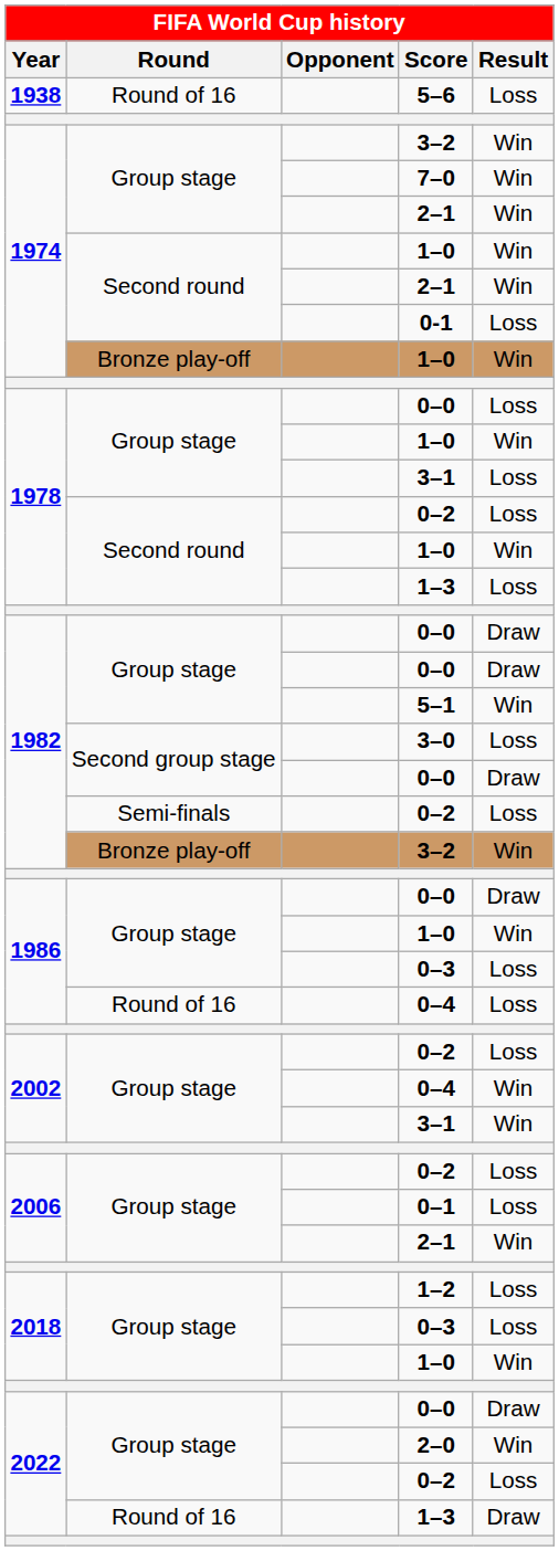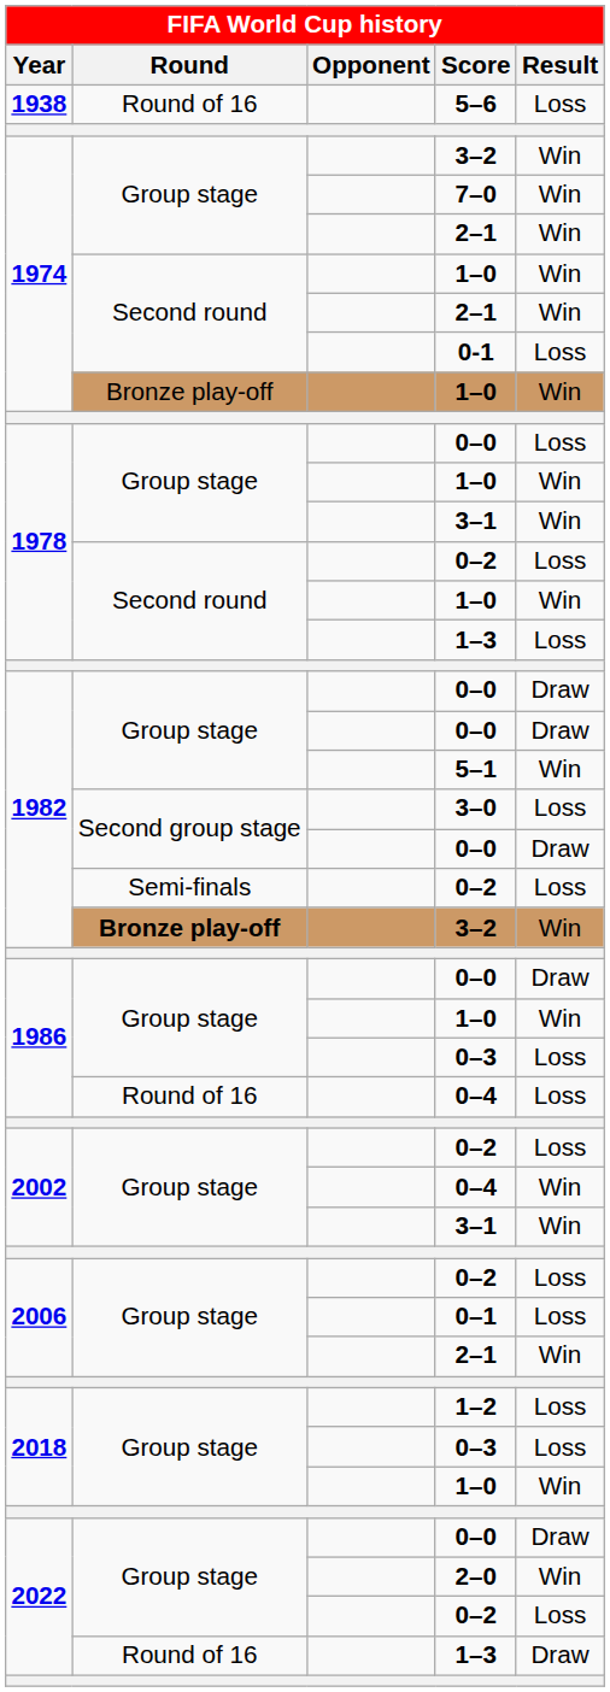 <table class="wikitable collapsible collapsed" style="text-align:center">
 <tr>
 <th colspan="5"style=background:red;color:white>FIFA World Cup history</th>
 </tr>
 <tr>
 <th>Year</th>
 <th>Round</th>
 <th>Opponent</th>
 <th>Score</th>
 <th>Result</th>
 </tr>
 <tr>
 <td rowspan="1"><strong> <a href='#'>1938</a></strong></td>
 <td rowspan="1">Round of 16</td>
 <td style="text-align:left;"></td>
 <td><strong>5–6</strong></td>
 <td>Loss</td>
 </tr>
 <tr>
 <th colspan="5"></th>
 </tr>
 <tr>
 <td rowspan="7"><strong> <a href='#'>1974</a></strong></td>
 <td rowspan="3">Group stage</td>
 <td style="text-align:left;"></td>
 <td><strong>3–2</strong></td>
 <td>Win</td>
 </tr>
 <tr>
 <td style="text-align:left;"></td>
 <td><strong>7–0</strong></td>
 <td>Win</td>
 </tr>
 <tr>
 <td style="text-align:left;"></td>
 <td><strong>2–1</strong></td>
 <td>Win</td>
 </tr>
 <tr>
 <td rowspan="3">Second round</td>
 <td style="text-align:left;"></td>
 <td><strong>1–0</strong></td>
 <td>Win</td>
 </tr>
 <tr>
 <td style="text-align:left;"></td>
 <td><strong>2–1</strong></td>
 <td>Win</td>
 </tr>
 <tr>
 <td style="text-align:left;"></td>
 <td><strong>0-1</strong></td>
 <td>Loss</td>
 </tr>
 <tr style="background:#C96;">
 <td rowspan="1">Bronze play-off</td>
 <td style="text-align:left;"></td>
 <td><strong>1–0</strong></td>
 <td>Win</td>
 </tr>
 <tr>
 <th colspan="5"></th>
 </tr>
 <tr>
 <td rowspan="6"><strong> <a href='#'>1978</a></strong></td>
 <td rowspan="3">Group stage</td>
 <td style="text-align:left;"></td>
 <td><strong>0–0</strong></td>
 <td>Loss</td>
 </tr>
 <tr>
 <td style="text-align:left;"></td>
 <td><strong>1–0</strong></td>
 <td>Win</td>
 </tr>
 <tr>
 <td style="text-align:left;"></td>
 <td><strong>3–1</strong></td>
-<td>Loss</td>
+<td>Win</td>
 </tr>
 <tr>
 <td rowspan="3">Second round</td>
 <td style="text-align:left;"></td>
 <td><strong>0–2</strong></td>
 <td>Loss</td>
 </tr>
 <tr>
 <td style="text-align:left;"></td>
 <td><strong>1–0</strong></td>
 <td>Win</td>
 </tr>
 <tr>
 <td style="text-align:left;"></td>
 <td><strong>1–3</strong></td>
 <td>Loss</td>
 </tr>
 <tr>
 <th colspan="5"></th>
 </tr>
 <tr>
 <td rowspan="7"><strong> <a href='#'>1982</a></strong></td>
 <td rowspan="3">Group stage</td>
 <td style="text-align:left;"></td>
 <td><strong>0–0</strong></td>
 <td>Draw</td>
 </tr>
 <tr>
 <td style="text-align:left;"></td>
 <td><strong>0–0</strong></td>
 <td>Draw</td>
 </tr>
 <tr>
 <td style="text-align:left;"></td>
 <td><strong>5–1</strong></td>
 <td>Win</td>
 </tr>
 <tr>
 <td rowspan="2">Second group stage</td>
 <td style="text-align:left;"></td>
 <td><strong>3–0</strong></td>
 <td>Loss</td>
 </tr>
 <tr>
 <td style="text-align:left;"></td>
 <td><strong>0–0</strong></td>
 <td>Draw</td>
 </tr>
 <tr>
 <td rowspan="1">Semi-finals</td>
 <td style="text-align:left;"></td>
 <td><strong>0–2</strong></td>
 <td>Loss</td>
 </tr>
 <tr style="background:#C96;">
-<td rowspan="1">Bronze play-off</td>
+<td rowspan="1"><strong>Bronze play-off</strong></td>
 <td style="text-align:left;"></td>
 <td><strong>3–2</strong></td>
 <td>Win</td>
 </tr>
 <tr>
 <th colspan="5"></th>
 </tr>
 <tr>
 <td rowspan="4"><strong> <a href='#'>1986</a></strong></td>
 <td rowspan="3">Group stage</td>
 <td style="text-align:left;"></td>
 <td><strong>0–0</strong></td>
 <td>Draw</td>
 </tr>
 <tr>
 <td style="text-align:left;"></td>
 <td><strong>1–0</strong></td>
 <td>Win</td>
 </tr>
 <tr>
 <td style="text-align:left;"></td>
 <td><strong>0–3</strong></td>
 <td>Loss</td>
 </tr>
 <tr>
 <td rowspan="1">Round of 16</td>
 <td style="text-align:left;"></td>
 <td><strong>0–4</strong></td>
 <td>Loss</td>
 </tr>
 <tr>
 <th colspan="5"></th>
 </tr>
 <tr>
 <td rowspan="3"><strong>  <a href='#'>2002</a></strong></td>
 <td rowspan="3">Group stage</td>
 <td style="text-align:left;"></td>
 <td><strong>0–2</strong></td>
 <td>Loss</td>
 </tr>
 <tr>
 <td style="text-align:left;"></td>
 <td><strong>0–4</strong></td>
 <td>Win</td>
 </tr>
 <tr>
 <td style="text-align:left;"></td>
 <td><strong>3–1</strong></td>
 <td>Win</td>
 </tr>
 <tr>
 <th colspan="5"></th>
 </tr>
 <tr>
 <td rowspan="3"><strong> <a href='#'>2006</a></strong></td>
 <td rowspan="3">Group stage</td>
 <td style="text-align:left"></td>
 <td><strong>0–2</strong></td>
 <td>Loss</td>
 </tr>
 <tr>
 <td style="text-align:left"></td>
 <td><strong>0–1</strong></td>
 <td>Loss</td>
 </tr>
 <tr>
 <td style="text-align:left"></td>
 <td><strong>2–1</strong></td>
 <td>Win</td>
 </tr>
 <tr>
 <th colspan="5"></th>
 </tr>
 <tr>
 <td rowspan="3"><strong> <a href='#'>2018</a></strong></td>
 <td rowspan="3">Group stage</td>
 <td style="text-align:left"></td>
 <td><strong>1–2</strong></td>
 <td>Loss</td>
 </tr>
 <tr>
 <td style="text-align:left"></td>
 <td><strong>0–3</strong></td>
 <td>Loss</td>
 </tr>
 <tr>
 <td style="text-align:left"></td>
 <td><strong>1–0</strong></td>
 <td>Win</td>
 </tr>
 <tr>
 <th colspan="5"></th>
 </tr>
 <tr>
 <td rowspan="4"><strong> <a href='#'>2022</a></strong></td>
 <td rowspan="3">Group stage</td>
 <td style="text-align:left"></td>
 <td><strong>0–0</strong></td>
 <td>Draw</td>
 </tr>
 <tr>
 <td style="text-align:left"></td>
 <td><strong>2–0</strong></td>
 <td>Win</td>
 </tr>
 <tr>
 <td style="text-align:left"></td>
 <td><strong>0–2</strong></td>
 <td>Loss</td>
 </tr>
 <tr>
 <td rowspan="1">Round of 16</td>
 <td style="text-align:left;"></td>
 <td><strong>1–3</strong></td>
 <td>Draw</td>
 </tr>
 <tr>
 <th colspan="5"></th>
 </tr>
 </table>
